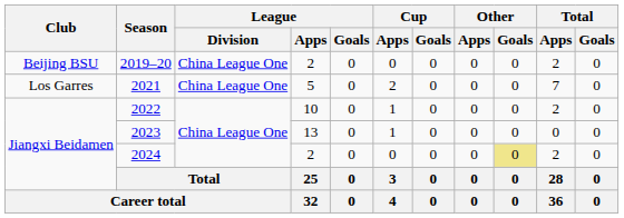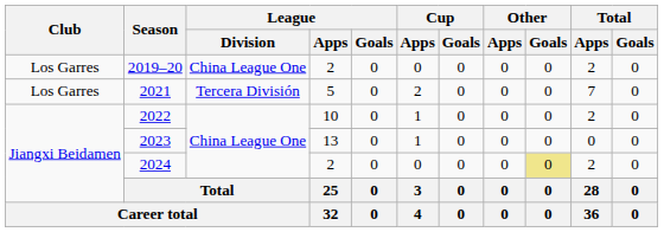 <table class="wikitable" style="text-align: center">
 <tr>
 <th rowspan="2">Club</th>
 <th rowspan="2">Season</th>
 <th colspan="3">League</th>
 <th colspan="2">Cup</th>
 <th colspan="2">Other</th>
 <th colspan="2">Total</th>
 </tr>
 <tr>
 <th>Division</th>
 <th>Apps</th>
 <th>Goals</th>
 <th>Apps</th>
 <th>Goals</th>
 <th>Apps</th>
 <th>Goals</th>
 <th>Apps</th>
 <th>Goals</th>
 </tr>
 <tr>
-<td><a href='#'>Beijing BSU</a></td>
+<td>Los Garres</td>
 <td><a href='#'>2019–20</a></td>
 <td><a href='#'>China League One</a></td>
 <td>2</td>
 <td>0</td>
 <td>0</td>
 <td>0</td>
 <td>0</td>
 <td>0</td>
 <td>2</td>
 <td>0</td>
 </tr>
 <tr>
 <td>Los Garres</td>
 <td><a href='#'>2021</a></td>
-<td><a href='#'>China League One</a></td>
+<td><a href='#'>Tercera División</a></td>
 <td>5</td>
 <td>0</td>
 <td>2</td>
 <td>0</td>
 <td>0</td>
 <td>0</td>
 <td>7</td>
 <td>0</td>
 </tr>
 <tr>
 <td rowspan="4"><a href='#'>Jiangxi Beidamen</a></td>
 <td><a href='#'>2022</a></td>
 <td rowspan="3"><a href='#'>China League One</a></td>
 <td>10</td>
 <td>0</td>
 <td>1</td>
 <td>0</td>
 <td>0</td>
 <td>0</td>
 <td>2</td>
 <td>0</td>
 </tr>
 <tr>
 <td><a href='#'>2023</a></td>
 <td>13</td>
 <td>0</td>
 <td>1</td>
 <td>0</td>
 <td>0</td>
 <td>0</td>
 <td>0</td>
 <td>0</td>
 </tr>
 <tr>
 <td><a href='#'>2024</a></td>
 <td>2</td>
 <td>0</td>
 <td>0</td>
 <td>0</td>
 <td>0</td>
 <td style="background: khaki;">0</td>
 <td>2</td>
 <td>0</td>
 </tr>
 <tr>
 <th colspan=2>Total</th>
 <th>25</th>
 <th>0</th>
 <th>3</th>
 <th>0</th>
 <th>0</th>
 <th>0</th>
 <th>28</th>
 <th>0</th>
 </tr>
 <tr>
 <th colspan=3>Career total</th>
 <th>32</th>
 <th>0</th>
 <th>4</th>
 <th>0</th>
 <th>0</th>
 <th>0</th>
 <th>36</th>
 <th>0</th>
 </tr>
 </table>
